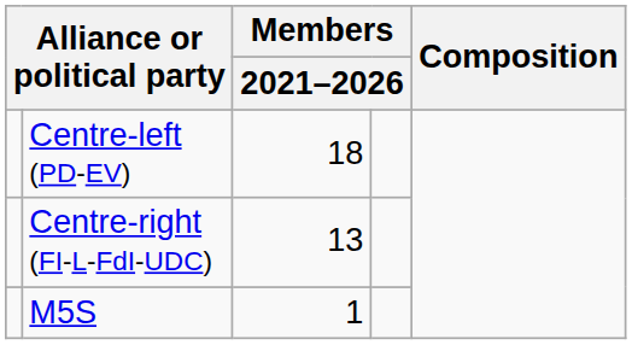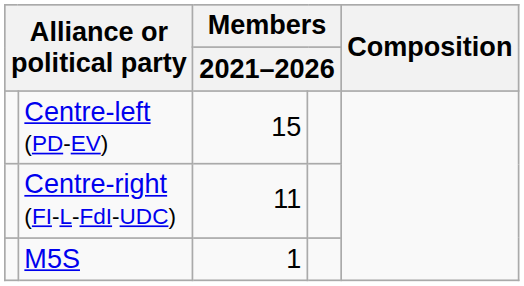 <table class="wikitable">
 <tr>
 <th colspan=2 rowspan=2>Alliance or <br> political party</th>
 <th colspan=2>Members</th>
 <th rowspan=2>Composition</th>
 </tr>
 <tr>
 <th colspan=2>2021–2026</th>
 </tr>
 <tr>
 <td></td>
 <td><a href='#'>Centre-left</a> <br><small>(<a href='#'>PD</a>-<a href='#'>EV</a>)</small></td>
-<td style="text-align: right">18</td>
+<td style="text-align: right">15</td>
 <td></td>
 <td rowspan=3></td>
 </tr>
 <tr>
 <td></td>
 <td><a href='#'>Centre-right</a> <br><small>(<a href='#'>FI</a>-<a href='#'>L</a>-<a href='#'>FdI</a>-<a href='#'>UDC</a>)</small></td>
-<td style="text-align: right">13</td>
+<td style="text-align: right">11</td>
 <td></td>
 </tr>
 <tr>
 <td></td>
 <td><a href='#'>M5S</a></td>
 <td style="text-align: right">1</td>
 <td></td>
 </tr>
 </table>
